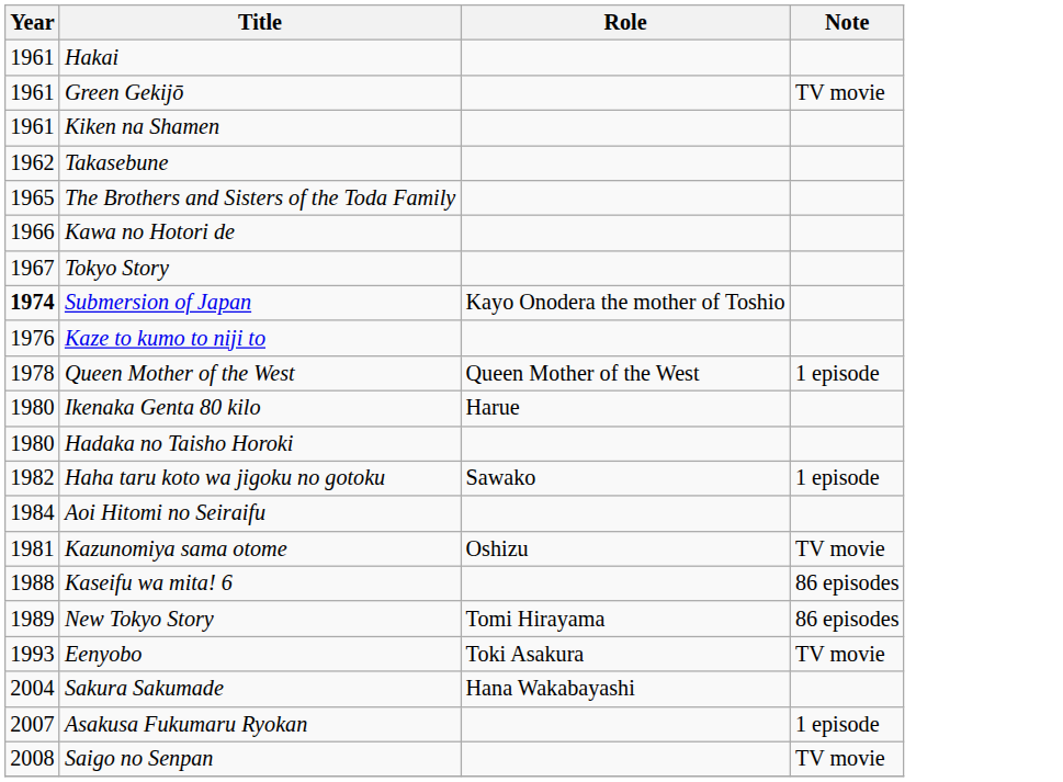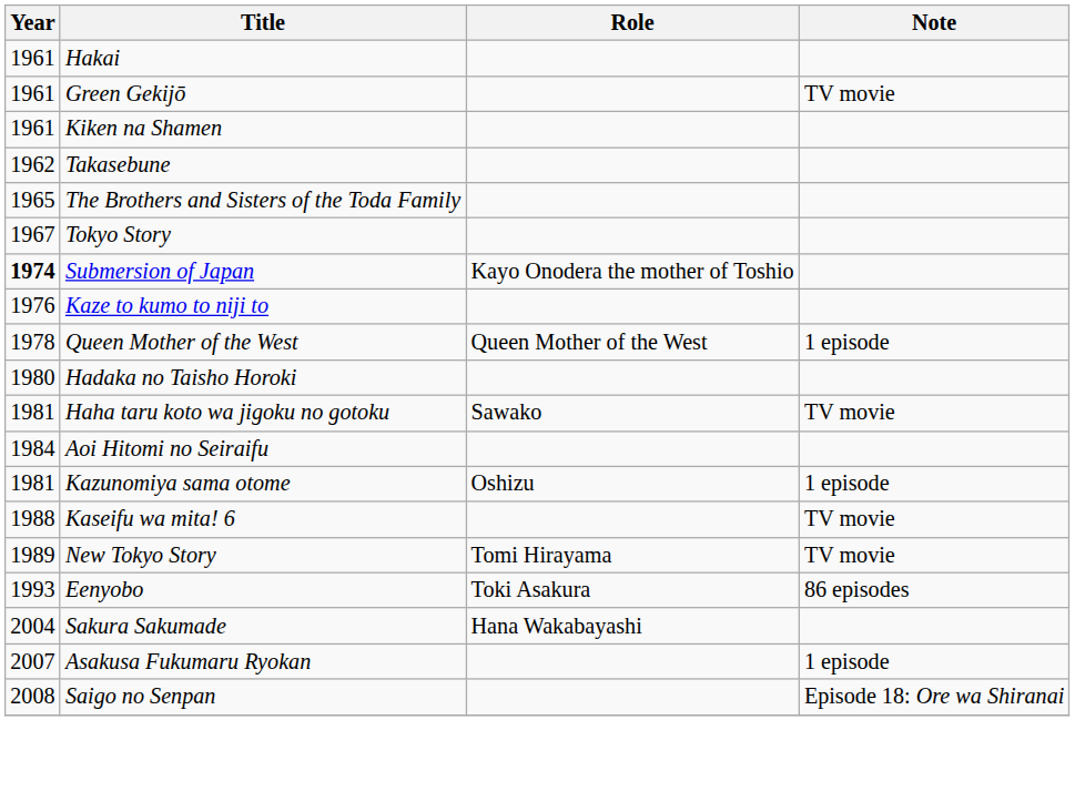 <table class="wikitable">
 <tr>
 <th>Year</th>
 <th>Title</th>
 <th>Role</th>
 <th>Note</th>
 </tr>
 <tr>
 <td>1961</td>
 <td><em>Hakai</em></td>
 <td></td>
 <td></td>
 </tr>
 <tr>
 <td>1961</td>
 <td><em>Green Gekijō</em></td>
 <td></td>
 <td>TV movie</td>
 </tr>
 <tr>
 <td>1961</td>
 <td><em>Kiken na Shamen</em></td>
 <td></td>
 <td></td>
 </tr>
 <tr>
 <td>1962</td>
 <td><em>Takasebune</em></td>
 <td></td>
 <td></td>
 </tr>
 <tr>
 <td>1965</td>
 <td><em>The Brothers and Sisters of the Toda Family</em></td>
 <td></td>
 <td></td>
 </tr>
 <tr>
-<td>1966</td>
-<td><em>Kawa no Hotori de</em></td>
-<td></td>
-<td></td>
-</tr>
-<tr>
 <td>1967</td>
 <td><em>Tokyo Story</em></td>
 <td></td>
 <td></td>
 </tr>
 <tr>
 <td><strong>1974</strong></td>
 <td><em><a href='#'>Submersion of Japan</a></em></td>
 <td>Kayo Onodera the mother of Toshio</td>
 <td></td>
 </tr>
 <tr>
 <td>1976</td>
 <td><a href='#'><em>Kaze to kumo to niji to</em></a></td>
 <td></td>
 <td></td>
 </tr>
 <tr>
 <td>1978</td>
 <td><em>Queen Mother of the West</em></td>
 <td>Queen Mother of the West</td>
 <td>1 episode</td>
 </tr>
 <tr>
 <td>1980</td>
-<td><em>Ikenaka Genta 80 kilo</em></td>
-<td>Harue</td>
-<td></td>
-</tr>
-<tr>
-<td>1980</td>
 <td><em>Hadaka no Taisho Horoki</em></td>
 <td></td>
 <td></td>
 </tr>
 <tr>
-<td>1982</td>
+<td>1981</td>
 <td><em>Haha taru koto wa jigoku no gotoku</em></td>
 <td>Sawako</td>
-<td>1 episode</td>
+<td>TV movie</td>
 </tr>
 <tr>
 <td>1984</td>
 <td><em>Aoi Hitomi no Seiraifu</em></td>
 <td></td>
 <td></td>
 </tr>
 <tr>
 <td>1981</td>
 <td><em>Kazunomiya sama otome</em></td>
 <td>Oshizu</td>
-<td>TV movie</td>
+<td>1 episode</td>
 </tr>
 <tr>
 <td>1988</td>
 <td><em>Kaseifu wa mita! 6</em></td>
 <td></td>
-<td>86 episodes</td>
+<td>TV movie</td>
 </tr>
 <tr>
 <td>1989</td>
 <td><em>New Tokyo Story</em></td>
 <td>Tomi Hirayama</td>
-<td>86 episodes</td>
+<td>TV movie</td>
 </tr>
 <tr>
 <td>1993</td>
 <td><em>Eenyobo</em></td>
 <td>Toki Asakura</td>
-<td>TV movie</td>
+<td>86 episodes</td>
 </tr>
 <tr>
 <td>2004</td>
 <td><em>Sakura Sakumade</em></td>
 <td>Hana Wakabayashi</td>
 <td></td>
 </tr>
 <tr>
 <td>2007</td>
 <td><em>Asakusa Fukumaru Ryokan</em></td>
 <td></td>
 <td>1 episode</td>
 </tr>
 <tr>
 <td>2008</td>
 <td><em>Saigo no Senpan</em></td>
 <td></td>
-<td>TV movie</td>
+<td>Episode 18: <em>Ore wa Shiranai</em></td>
 </tr>
 <tr>
 </tr>
 </table>
